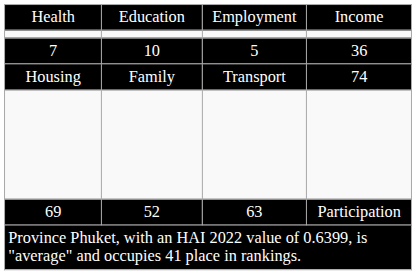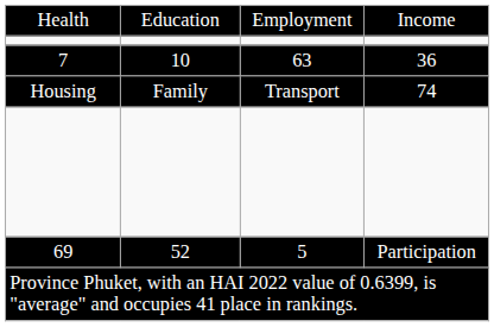 <table class="wikitable floatright" style="width:400px;">
 <tr>
 <td style="text-align:center; width:100px; background:black; color:white;">Health</td>
 <td style="text-align:center; width:100px; background:black; color:white;">Education</td>
 <td style="text-align:center; width:100px; background:black; color:white;">Employment</td>
 <td style="text-align:center; width:100px; background:black; color:white;">Income</td>
 </tr>
 <tr>
 <td></td>
 <td></td>
 <td></td>
 <td></td>
 </tr>
 <tr>
 <td style="text-align:center; background:black; color:white;">7</td>
 <td style="text-align:center; background:black; color:white;">10</td>
-<td style="text-align:center; background:black; color:white;">5</td>
+<td style="text-align:center; background:black; color:white;">63</td>
 <td style="text-align:center; background:black; color:white;">36</td>
 </tr>
 <tr>
 <td style="text-align:center; background:black; color:white;">Housing</td>
 <td style="text-align:center; background:black; color:white;">Family</td>
 <td style="text-align:center; background:black; color:white;">Transport</td>
 <td style="text-align:center; background:black; color:white;">74</td>
 </tr>
 <tr>
 <td style="height:100px;"></td>
 <td></td>
 <td></td>
 <td></td>
 </tr>
 <tr>
 <td style="text-align:center; background:black; color:white;">69</td>
 <td style="text-align:center; background:black; color:white;">52</td>
-<td style="text-align:center; background:black; color:white;">63</td>
+<td style="text-align:center; background:black; color:white;">5</td>
 <td style="text-align:center; background:black; color:white;">Participation</td>
 </tr>
 <tr>
 <td colspan="4"; style="background:black; color:white;">Province Phuket, with an HAI 2022 value of 0.6399, is "average" and occupies 41 place in rankings.</td>
 </tr>
 </table>
